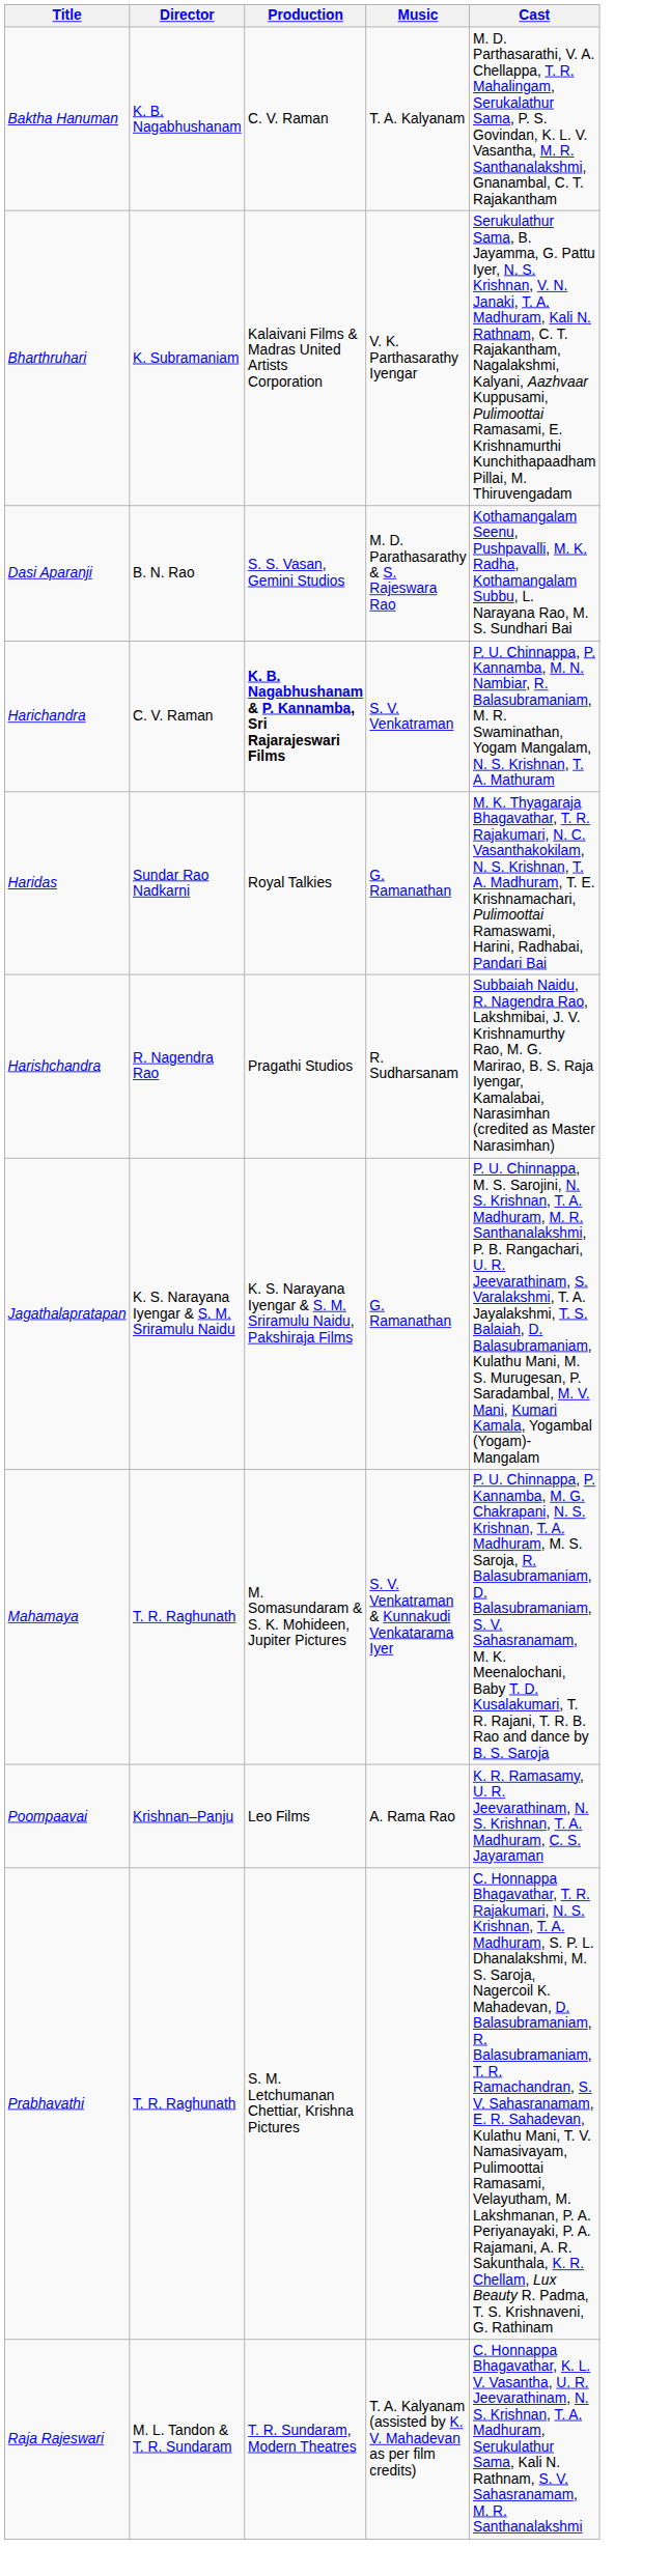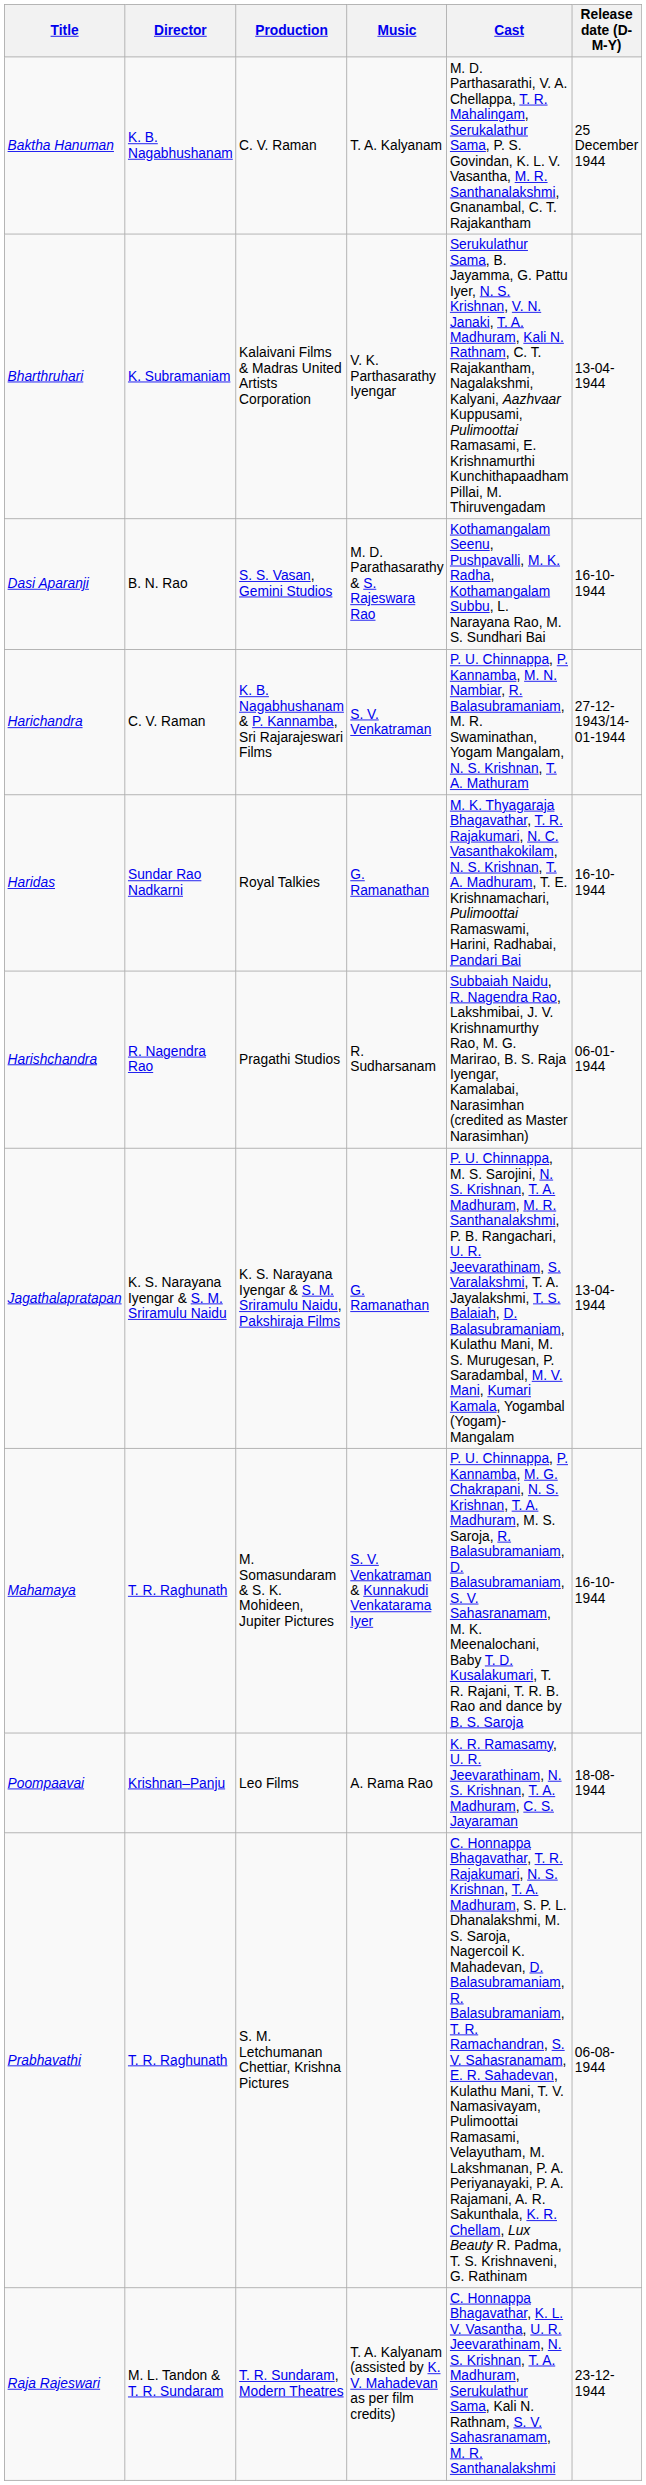 <table class="wikitable">
 <tr>
 <th><a href='#'>Title</a></th>
 <th><a href='#'>Director</a></th>
 <th><a href='#'>Production</a></th>
 <th><a href='#'>Music</a></th>
 <th><a href='#'>Cast</a></th>
+<th>Release date (D-M-Y)</th>
 </tr>
 <tr>
 <td><em><a href='#'>Baktha Hanuman</a></em></td>
 <td><a href='#'>K. B. Nagabhushanam</a></td>
 <td>C. V. Raman</td>
 <td>T. A. Kalyanam</td>
 <td>M. D. Parthasarathi, V. A. Chellappa, <a href='#'>T. R. Mahalingam</a>, <a href='#'>Serukalathur Sama</a>, P. S. Govindan, K. L. V. Vasantha, <a href='#'>M. R. Santhanalakshmi</a>, Gnanambal, C. T. Rajakantham</td>
+<td>25 December 1944</td>
 </tr>
 <tr>
 <td><em><a href='#'>Bharthruhari</a></em></td>
 <td><a href='#'>K. Subramaniam</a></td>
 <td>Kalaivani Films & Madras United Artists Corporation</td>
 <td>V. K. Parthasarathy Iyengar</td>
 <td><a href='#'>Serukulathur Sama</a>, B. Jayamma, G. Pattu Iyer, <a href='#'>N. S. Krishnan</a>, <a href='#'>V. N. Janaki</a>, <a href='#'>T. A. Madhuram</a>, <a href='#'>Kali N. Rathnam</a>, C. T. Rajakantham, Nagalakshmi, Kalyani, <em>Aazhvaar</em> Kuppusami, <em>Pulimoottai</em> Ramasami, E. Krishnamurthi Kunchithapaadham Pillai, M. Thiruvengadam</td>
+<td>13-04-1944</td>
 </tr>
 <tr>
 <td><em><a href='#'>Dasi Aparanji</a></em></td>
 <td>B. N. Rao</td>
 <td><a href='#'>S. S. Vasan</a>, <a href='#'>Gemini Studios</a></td>
 <td>M. D. Parathasarathy & <a href='#'>S. Rajeswara Rao</a></td>
 <td><a href='#'>Kothamangalam Seenu</a>, <a href='#'>Pushpavalli</a>, <a href='#'>M. K. Radha</a>, <a href='#'>Kothamangalam Subbu</a>, L. Narayana Rao, M. S. Sundhari Bai</td>
+<td>16-10-1944</td>
 </tr>
 <tr>
 <td><em><a href='#'>Harichandra</a></em></td>
 <td>C. V. Raman</td>
-<td><strong><a href='#'>K. B. Nagabhushanam</a> & <a href='#'>P. Kannamba</a>, Sri Rajarajeswari Films</strong></td>
+<td><a href='#'>K. B. Nagabhushanam</a> & <a href='#'>P. Kannamba</a>, Sri Rajarajeswari Films</td>
 <td><a href='#'>S. V. Venkatraman</a></td>
 <td><a href='#'>P. U. Chinnappa</a>, <a href='#'>P. Kannamba</a>, <a href='#'>M. N. Nambiar</a>, <a href='#'>R. Balasubramaniam</a>, M. R. Swaminathan, Yogam Mangalam, <a href='#'>N. S. Krishnan</a>, <a href='#'>T. A. Mathuram</a></td>
+<td>27-12-1943/14-01-1944</td>
 </tr>
 <tr>
 <td><em><a href='#'>Haridas</a></em></td>
 <td><a href='#'>Sundar Rao Nadkarni</a></td>
 <td>Royal Talkies</td>
 <td><a href='#'>G. Ramanathan</a></td>
 <td><a href='#'>M. K. Thyagaraja Bhagavathar</a>, <a href='#'>T. R. Rajakumari</a>, <a href='#'>N. C. Vasanthakokilam</a>, <a href='#'>N. S. Krishnan</a>, <a href='#'>T. A. Madhuram</a>, T. E. Krishnamachari, <em>Pulimoottai</em> Ramaswami, Harini, Radhabai, <a href='#'>Pandari Bai</a></td>
+<td>16-10-1944</td>
 </tr>
 <tr>
 <td><em><a href='#'>Harishchandra</a><br></em></td>
 <td><a href='#'>R. Nagendra Rao</a></td>
 <td>Pragathi Studios</td>
 <td>R. Sudharsanam</td>
 <td><a href='#'>Subbaiah Naidu</a>, <a href='#'>R. Nagendra Rao</a>, Lakshmibai, J. V. Krishnamurthy Rao, M. G. Marirao, B. S. Raja Iyengar, Kamalabai, Narasimhan (credited as Master Narasimhan)</td>
+<td>06-01-1944</td>
 </tr>
 <tr>
 <td><em><a href='#'>Jagathalapratapan</a></em></td>
 <td>K. S. Narayana Iyengar & <a href='#'>S. M. Sriramulu Naidu</a></td>
 <td>K. S. Narayana Iyengar & <a href='#'>S. M. Sriramulu Naidu</a>, <a href='#'>Pakshiraja Films</a></td>
 <td><a href='#'>G. Ramanathan</a></td>
 <td><a href='#'>P. U. Chinnappa</a>, M. S. Sarojini, <a href='#'>N. S. Krishnan</a>, <a href='#'>T. A. Madhuram</a>, <a href='#'>M. R. Santhanalakshmi</a>, P. B. Rangachari, <a href='#'>U. R. Jeevarathinam</a>, <a href='#'>S. Varalakshmi</a>, T. A. Jayalakshmi, <a href='#'>T. S. Balaiah</a>, <a href='#'>D. Balasubramaniam</a>, Kulathu Mani, M. S. Murugesan, P. Saradambal, <a href='#'>M. V. Mani</a>, <a href='#'>Kumari Kamala</a>, Yogambal (Yogam)- Mangalam</td>
+<td>13-04-1944</td>
 </tr>
 <tr>
 <td><em><a href='#'>Mahamaya</a></em></td>
 <td><a href='#'>T. R. Raghunath</a></td>
 <td>M. Somasundaram & S. K. Mohideen, Jupiter Pictures</td>
 <td><a href='#'>S. V. Venkatraman</a> &  <a href='#'>Kunnakudi Venkatarama Iyer</a></td>
 <td><a href='#'>P. U. Chinnappa</a>, <a href='#'>P. Kannamba</a>, <a href='#'>M. G. Chakrapani</a>, <a href='#'>N. S. Krishnan</a>, <a href='#'>T. A. Madhuram</a>, M. S. Saroja, <a href='#'>R. Balasubramaniam</a>, <a href='#'>D. Balasubramaniam</a>, <a href='#'>S. V. Sahasranamam</a>, M. K. Meenalochani, Baby <a href='#'>T. D. Kusalakumari</a>, T. R. Rajani, T. R. B. Rao and dance by <a href='#'>B. S. Saroja</a></td>
+<td>16-10-1944</td>
 </tr>
 <tr>
 <td><em><a href='#'>Poompaavai</a></em></td>
 <td><a href='#'>Krishnan–Panju</a></td>
 <td>Leo Films</td>
 <td>A. Rama Rao</td>
 <td><a href='#'>K. R. Ramasamy</a>, <a href='#'>U. R. Jeevarathinam</a>, <a href='#'>N. S. Krishnan</a>, <a href='#'>T. A. Madhuram</a>, <a href='#'>C. S. Jayaraman</a></td>
+<td>18-08-1944</td>
 </tr>
 <tr>
 <td><em><a href='#'>Prabhavathi</a></em></td>
 <td><a href='#'>T. R. Raghunath</a></td>
 <td>S. M. Letchumanan Chettiar, Krishna Pictures</td>
 <td></td>
 <td><a href='#'>C. Honnappa Bhagavathar</a>, <a href='#'>T. R. Rajakumari</a>, <a href='#'>N. S. Krishnan</a>, <a href='#'>T. A. Madhuram</a>, S. P. L. Dhanalakshmi, M. S. Saroja, Nagercoil K. Mahadevan, <a href='#'>D. Balasubramaniam</a>, <a href='#'>R. Balasubramaniam</a>, <a href='#'>T. R. Ramachandran</a>, <a href='#'>S. V. Sahasranamam</a>, <a href='#'>E. R. Sahadevan</a>, Kulathu Mani, T. V. Namasivayam, Pulimoottai Ramasami, Velayutham, M. Lakshmanan, P. A. Periyanayaki, P. A. Rajamani, A. R. Sakunthala, <a href='#'>K. R. Chellam</a>, <em>Lux Beauty</em> R. Padma, T. S. Krishnaveni, G. Rathinam</td>
+<td>06-08-1944</td>
 </tr>
 <tr>
 <td><em><a href='#'>Raja Rajeswari</a></em></td>
 <td>M. L. Tandon & <a href='#'>T. R. Sundaram</a></td>
 <td><a href='#'>T. R. Sundaram</a>, <a href='#'>Modern Theatres</a></td>
 <td>T. A. Kalyanam (assisted by <a href='#'>K. V. Mahadevan</a> as per film credits)</td>
 <td><a href='#'>C. Honnappa Bhagavathar</a>, <a href='#'>K. L. V. Vasantha</a>, <a href='#'>U. R. Jeevarathinam</a>, <a href='#'>N. S. Krishnan</a>, <a href='#'>T. A. Madhuram</a>, <a href='#'>Serukulathur Sama</a>, Kali N. Rathnam, <a href='#'>S. V. Sahasranamam</a>, <a href='#'>M. R. Santhanalakshmi</a></td>
+<td>23-12-1944</td>
 </tr>
 </table>
